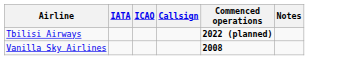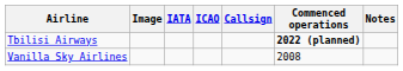 <table class="wikitable sortable">
 <tr valign="middle">
 <th>Airline</th>
+<th>Image</th>
 <th><a href='#'>IATA</a></th>
 <th><a href='#'>ICAO</a></th>
 <th><a href='#'>Callsign</a></th>
 <th>Commenced<br>operations</th>
 <th>Notes</th>
 </tr>
 <tr>
 <td><a href='#'>Tbilisi Airways</a></td>
 <td></td>
 <td></td>
 <td></td>
+<td></td>
 <td><strong>2022 (planned)</strong></td>
 <td></td>
 </tr>
 <tr>
 <td><a href='#'>Vanilla Sky Airlines</a></td>
 <td></td>
 <td></td>
 <td></td>
-<td><strong>2008</strong></td>
+<td></td>
+<td>2008</td>
 <td></td>
 </tr>
 </table>
